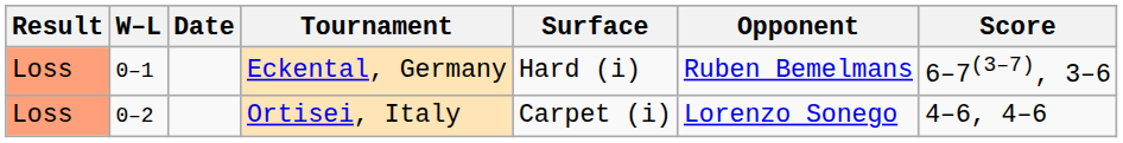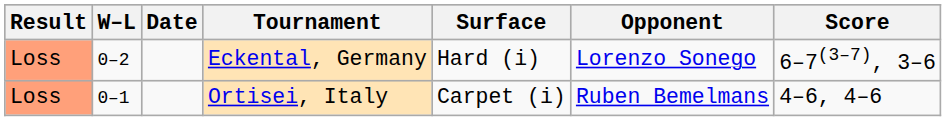 <table class="nowrap sortable wikitable">
 <tr>
 <th>Result</th>
 <th class="unsortable">W–L</th>
 <th>Date</th>
 <th>Tournament</th>
 <th>Surface</th>
 <th>Opponent</th>
 <th class="unsortable">Score</th>
 </tr>
 <tr>
 <td style="background:#ffa07a;">Loss</td>
-<td><small>0–1</small></td>
+<td><small>0–2</small></td>
 <td><a href='#'></a></td>
 <td bgcolor=moccasin><a href='#'>Eckental</a>, Germany</td>
 <td>Hard (i)</td>
-<td> <a href='#'>Ruben Bemelmans</a></td>
+<td> <a href='#'>Lorenzo Sonego</a></td>
 <td>6–7<sup>(3–7)</sup>, 3–6</td>
 </tr>
 <tr>
 <td style="background:#ffa07a;">Loss</td>
-<td><small>0–2</small></td>
+<td><small>0–1</small></td>
 <td><a href='#'></a></td>
 <td bgcolor=moccasin><a href='#'>Ortisei</a>, Italy</td>
 <td>Carpet (i)</td>
-<td> <a href='#'>Lorenzo Sonego</a></td>
+<td> <a href='#'>Ruben Bemelmans</a></td>
 <td>4–6, 4–6</td>
 </tr>
 </table>
